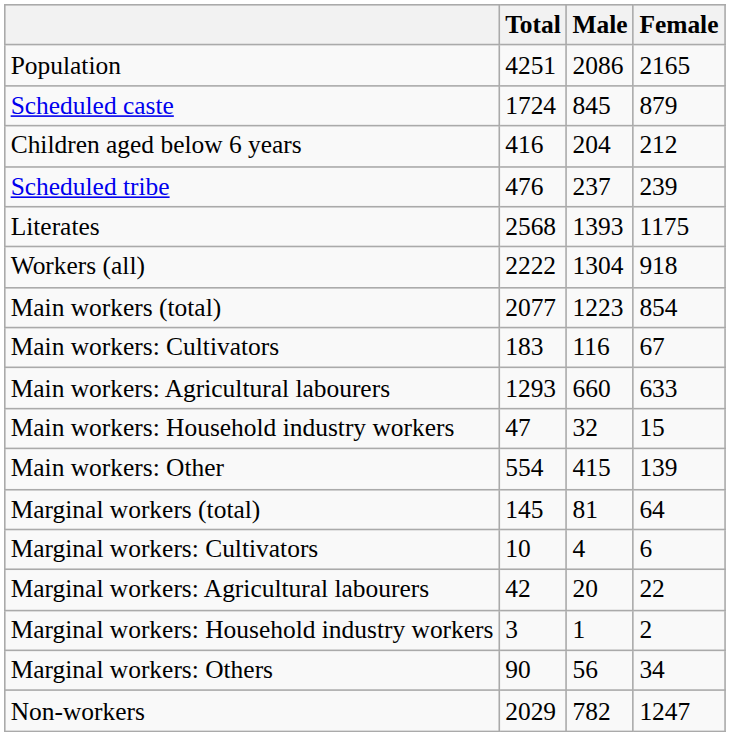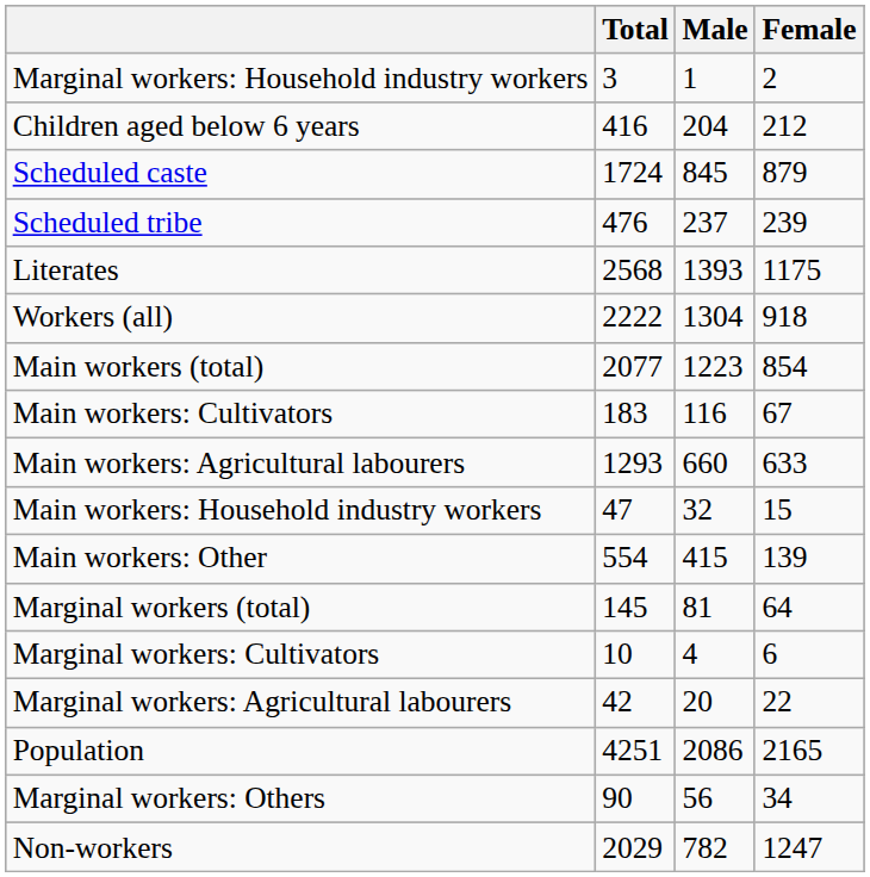 <table class="wikitable sortable">
 <tr>
 <th></th>
 <th>Total</th>
 <th>Male</th>
 <th>Female</th>
 </tr>
 <tr>
-<td>Population</td>
-<td>4251</td>
-<td>2086</td>
-<td>2165</td>
+<td>Marginal workers: Household industry workers</td>
+<td>3</td>
+<td>1</td>
+<td>2</td>
+</tr>
+<tr>
+<td>Children aged below 6 years</td>
+<td>416</td>
+<td>204</td>
+<td>212</td>
 </tr>
 <tr>
 <td><a href='#'>Scheduled caste</a></td>
 <td>1724</td>
 <td>845</td>
 <td>879</td>
-</tr>
-<tr>
-<td>Children aged below 6 years</td>
-<td>416</td>
-<td>204</td>
-<td>212</td>
 </tr>
 <tr>
 <td><a href='#'>Scheduled tribe</a></td>
 <td>476</td>
 <td>237</td>
 <td>239</td>
 </tr>
 <tr>
 <td>Literates</td>
 <td>2568</td>
 <td>1393</td>
 <td>1175</td>
 </tr>
 <tr>
 <td>Workers (all)</td>
 <td>2222</td>
 <td>1304</td>
 <td>918</td>
 </tr>
 <tr>
 <td>Main workers (total)</td>
 <td>2077</td>
 <td>1223</td>
 <td>854</td>
 </tr>
 <tr>
 <td>Main workers: Cultivators</td>
 <td>183</td>
 <td>116</td>
 <td>67</td>
 </tr>
 <tr>
 <td>Main workers: Agricultural labourers</td>
 <td>1293</td>
 <td>660</td>
 <td>633</td>
 </tr>
 <tr>
 <td>Main workers: Household industry workers</td>
 <td>47</td>
 <td>32</td>
 <td>15</td>
 </tr>
 <tr>
 <td>Main workers: Other</td>
 <td>554</td>
 <td>415</td>
 <td>139</td>
 </tr>
 <tr>
 <td>Marginal workers (total)</td>
 <td>145</td>
 <td>81</td>
 <td>64</td>
 </tr>
 <tr>
 <td>Marginal workers: Cultivators</td>
 <td>10</td>
 <td>4</td>
 <td>6</td>
 </tr>
 <tr>
 <td>Marginal workers: Agricultural labourers</td>
 <td>42</td>
 <td>20</td>
 <td>22</td>
 </tr>
 <tr>
-<td>Marginal workers: Household industry workers</td>
-<td>3</td>
-<td>1</td>
-<td>2</td>
+<td>Population</td>
+<td>4251</td>
+<td>2086</td>
+<td>2165</td>
 </tr>
 <tr>
 <td>Marginal workers: Others</td>
 <td>90</td>
 <td>56</td>
 <td>34</td>
 </tr>
 <tr>
 <td>Non-workers</td>
 <td>2029</td>
 <td>782</td>
 <td>1247</td>
 </tr>
 </table>
